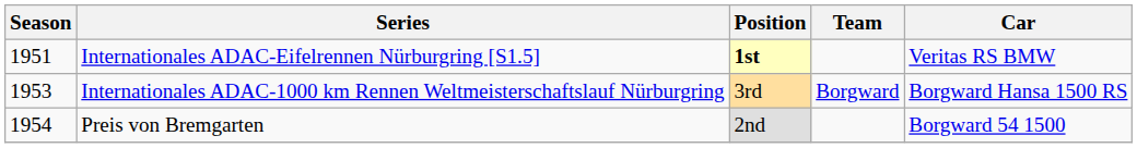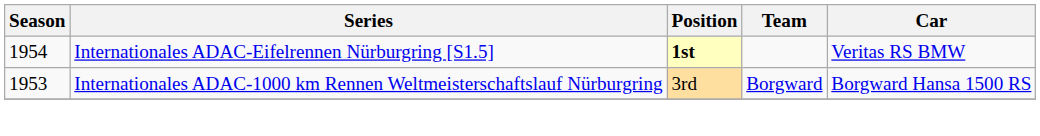 <table class="wikitable" style="font-size: 95%;">
 <tr>
 <th>Season</th>
 <th>Series</th>
 <th>Position</th>
 <th>Team</th>
 <th>Car</th>
 </tr>
 <tr>
-<td>1951</td>
+<td>1954</td>
 <td><a href='#'>Internationales ADAC-Eifelrennen Nürburgring [S1.5]</a>  </td>
 <td style="background:#ffffbf;"><strong>1st</strong></td>
 <td></td>
 <td><a href='#'>Veritas RS BMW</a></td>
 </tr>
 <tr>
 <td>1953</td>
 <td><a href='#'>Internationales ADAC-1000 km Rennen Weltmeisterschaftslauf Nürburgring</a>  </td>
 <td style="background:#ffdf9f;">3rd</td>
 <td><a href='#'>Borgward</a></td>
 <td><a href='#'>Borgward Hansa 1500 RS</a></td>
 </tr>
 <tr>
-<td>1954</td>
-<td>Preis von Bremgarten  </td>
-<td style="background:#dfdfdf;">2nd</td>
-<td></td>
-<td><a href='#'>Borgward 54 1500</a></td>
-</tr>
-<tr>
 </tr>
 </table>
